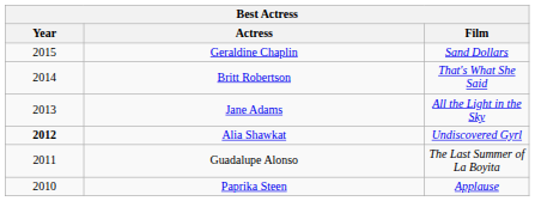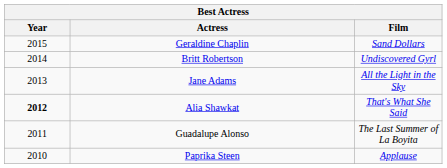 <table class="wikitable" width="80%">
 <tr>
 <th colspan="3" align="center">Best Actress</th>
 </tr>
 <tr>
 <th width="15%">Year</th>
 <th width="65%">Actress</th>
 <th width="20%">Film</th>
 </tr>
 <tr>
 <td align="center">2015</td>
 <td align="center"><a href='#'>Geraldine Chaplin</a></td>
 <td align="center"><a href='#'><em>Sand Dollars</em></a></td>
 </tr>
 <tr>
 <td align="center">2014</td>
 <td align="center"><a href='#'>Britt Robertson</a></td>
-<td align="center"><a href='#'><em>That's What She Said</em></a></td>
+<td align="center"><a href='#'><em>Undiscovered Gyrl</em></a></td>
 </tr>
 <tr>
 <td align="center">2013</td>
 <td align="center"><a href='#'>Jane Adams</a></td>
 <td align="center"><em><a href='#'>All the Light in the Sky</a></em></td>
 </tr>
 <tr>
 <td align="center"><strong>2012</strong></td>
 <td align="center"><a href='#'>Alia Shawkat</a></td>
-<td align="center"><a href='#'><em>Undiscovered Gyrl</em></a></td>
+<td align="center"><a href='#'><em>That's What She Said</em></a></td>
 </tr>
 <tr>
 <td align="center">2011</td>
 <td align="center">Guadalupe Alonso</td>
 <td align="center"><em>The Last Summer of La Boyita</em></td>
 </tr>
 <tr>
 <td align="center">2010</td>
 <td align="center"><a href='#'>Paprika Steen</a></td>
 <td align="center"><a href='#'><em>Applause</em></a></td>
 </tr>
 </table>
